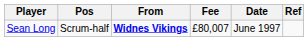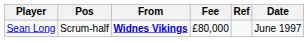 <table class="wikitable" style="text-align:center; width="70%; text-align:left">
 <tr>
 <th><strong>Player</strong></th>
 <th><strong>Pos</strong></th>
 <th><strong>From</strong></th>
 <th><strong>Fee</strong></th>
+<th><strong>Ref</strong></th>
 <th><strong>Date</strong></th>
-<th><strong>Ref</strong></th>
 </tr>
 <tr --->
 <td><a href='#'>Sean Long</a></td>
 <td>Scrum-half</td>
 <td><strong><a href='#'>Widnes Vikings</a></strong></td>
-<td>£80,007</td>
+<td>£80,000</td>
+<td></td>
 <td>June 1997</td>
-<td></td>
 </tr>
 </table>
